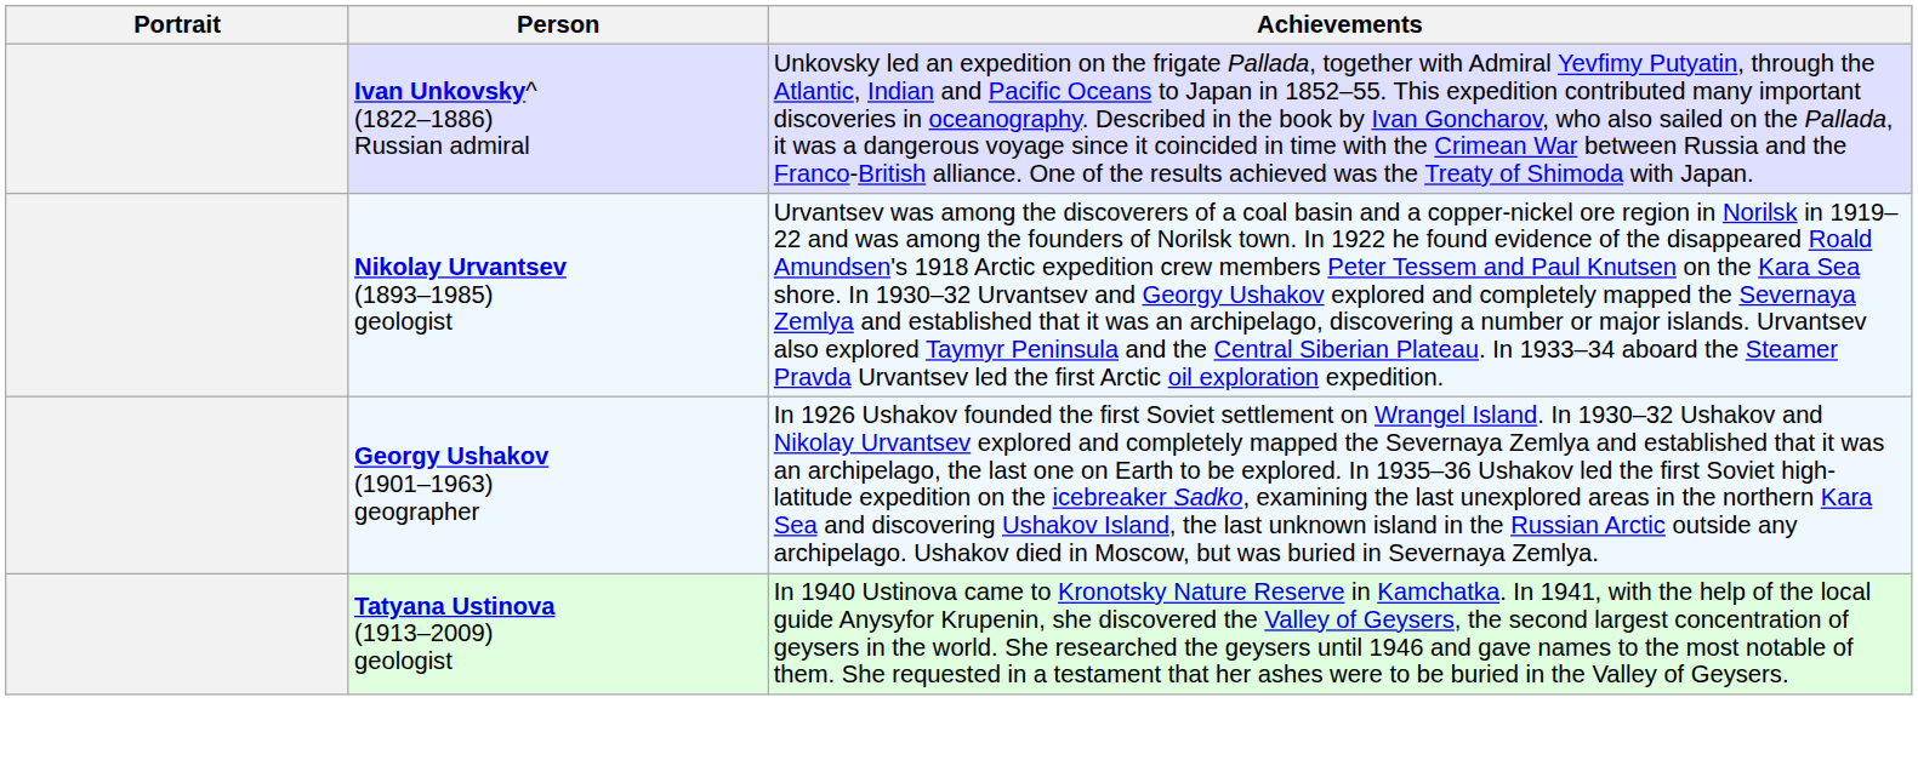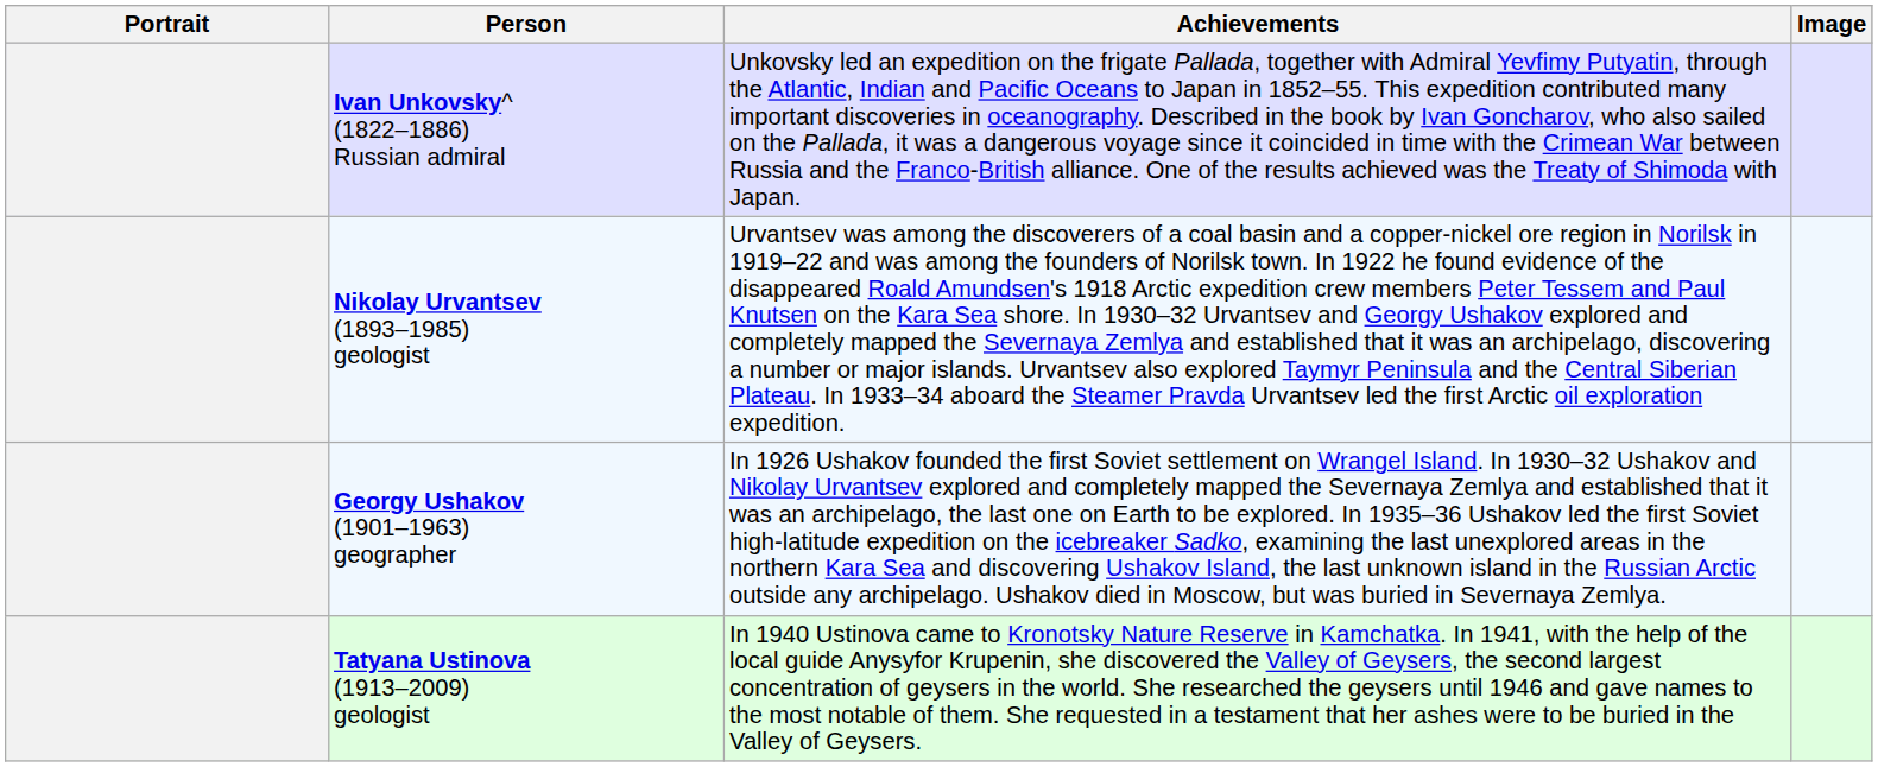 <table class="wikitable">
 <tr style="background:#ccc;">
 <th scope="col" width=18%>Portrait</th>
 <th scope="col" width=22%>Person</th>
 <th scope="col" width=60%>Achievements</th>
+<th scope="col">Image</th>
 </tr>
 <tr style="background:#dfdfff;">
 <th scope="row" align=center></th>
 <td><strong><a href='#'>Ivan Unkovsky</a></strong>^<br>(1822–1886)<br>Russian admiral</td>
 <td>Unkovsky led an expedition on the frigate <em>Pallada</em>, together with Admiral <a href='#'>Yevfimy Putyatin</a>, through the <a href='#'>Atlantic</a>, <a href='#'>Indian</a> and <a href='#'>Pacific Oceans</a> to Japan in 1852–55. This expedition contributed many important discoveries in <a href='#'>oceanography</a>. Described in the book by <a href='#'>Ivan Goncharov</a>, who also sailed on the <em>Pallada</em>, it was a dangerous voyage since it coincided in time with the <a href='#'>Crimean War</a> between Russia and the <a href='#'>Franco</a>-<a href='#'>British</a> alliance. One of the results achieved was the <a href='#'>Treaty of Shimoda</a> with Japan.</td>
+<td align=center></td>
 </tr>
 <tr style="background:#f0f8ff;">
 <th scope="row" align=center></th>
 <td><strong><a href='#'>Nikolay Urvantsev</a></strong><br>(1893–1985)<br>geologist</td>
 <td>Urvantsev was among the discoverers of a coal basin and a copper-nickel ore region in <a href='#'>Norilsk</a> in 1919–22 and was among the founders of Norilsk town. In 1922 he found evidence of the disappeared <a href='#'>Roald Amundsen</a>'s 1918 Arctic expedition crew members <a href='#'>Peter Tessem and Paul Knutsen</a> on the <a href='#'>Kara Sea</a> shore. In 1930–32 Urvantsev and <a href='#'>Georgy Ushakov</a> explored and completely mapped the <a href='#'>Severnaya Zemlya</a> and established that it was an archipelago, discovering a number or major islands. Urvantsev also explored <a href='#'>Taymyr Peninsula</a> and the <a href='#'>Central Siberian Plateau</a>. In 1933–34 aboard the <a href='#'>Steamer Pravda</a> Urvantsev led the first Arctic <a href='#'>oil exploration</a> expedition.</td>
+<td align=center></td>
 </tr>
 <tr style="background:#f0f8ff;">
 <th scope="row" align=center></th>
 <td><strong><a href='#'>Georgy Ushakov</a></strong><br>(1901–1963)<br>geographer</td>
 <td>In 1926 Ushakov founded the first Soviet settlement on <a href='#'>Wrangel Island</a>. In 1930–32 Ushakov and <a href='#'>Nikolay Urvantsev</a> explored and completely mapped the Severnaya Zemlya and established that it was an archipelago, the last one on Earth to be explored. In 1935–36 Ushakov led the first Soviet high-latitude expedition on the <a href='#'>icebreaker <em>Sadko</em></a>, examining the last unexplored areas in the northern <a href='#'>Kara Sea</a> and discovering <a href='#'>Ushakov Island</a>, the last unknown island in the <a href='#'>Russian Arctic</a> outside any archipelago. Ushakov died in Moscow, but was buried in Severnaya Zemlya.</td>
+<td align=center></td>
 </tr>
 <tr style="background:#dfffdf;">
 <th scope="row"></th>
 <td><strong><a href='#'>Tatyana Ustinova</a></strong><br>(1913–2009)<br>geologist</td>
 <td>In 1940 Ustinova came to <a href='#'>Kronotsky Nature Reserve</a> in <a href='#'>Kamchatka</a>. In 1941, with the help of the local guide Anysyfor Krupenin, she discovered the <a href='#'>Valley of Geysers</a>, the second largest concentration of geysers in the world. She researched the geysers until 1946 and gave names to the most notable of them. She requested in a testament that her ashes were to be buried in the Valley of Geysers.</td>
+<td align=center></td>
 </tr>
 </table>
